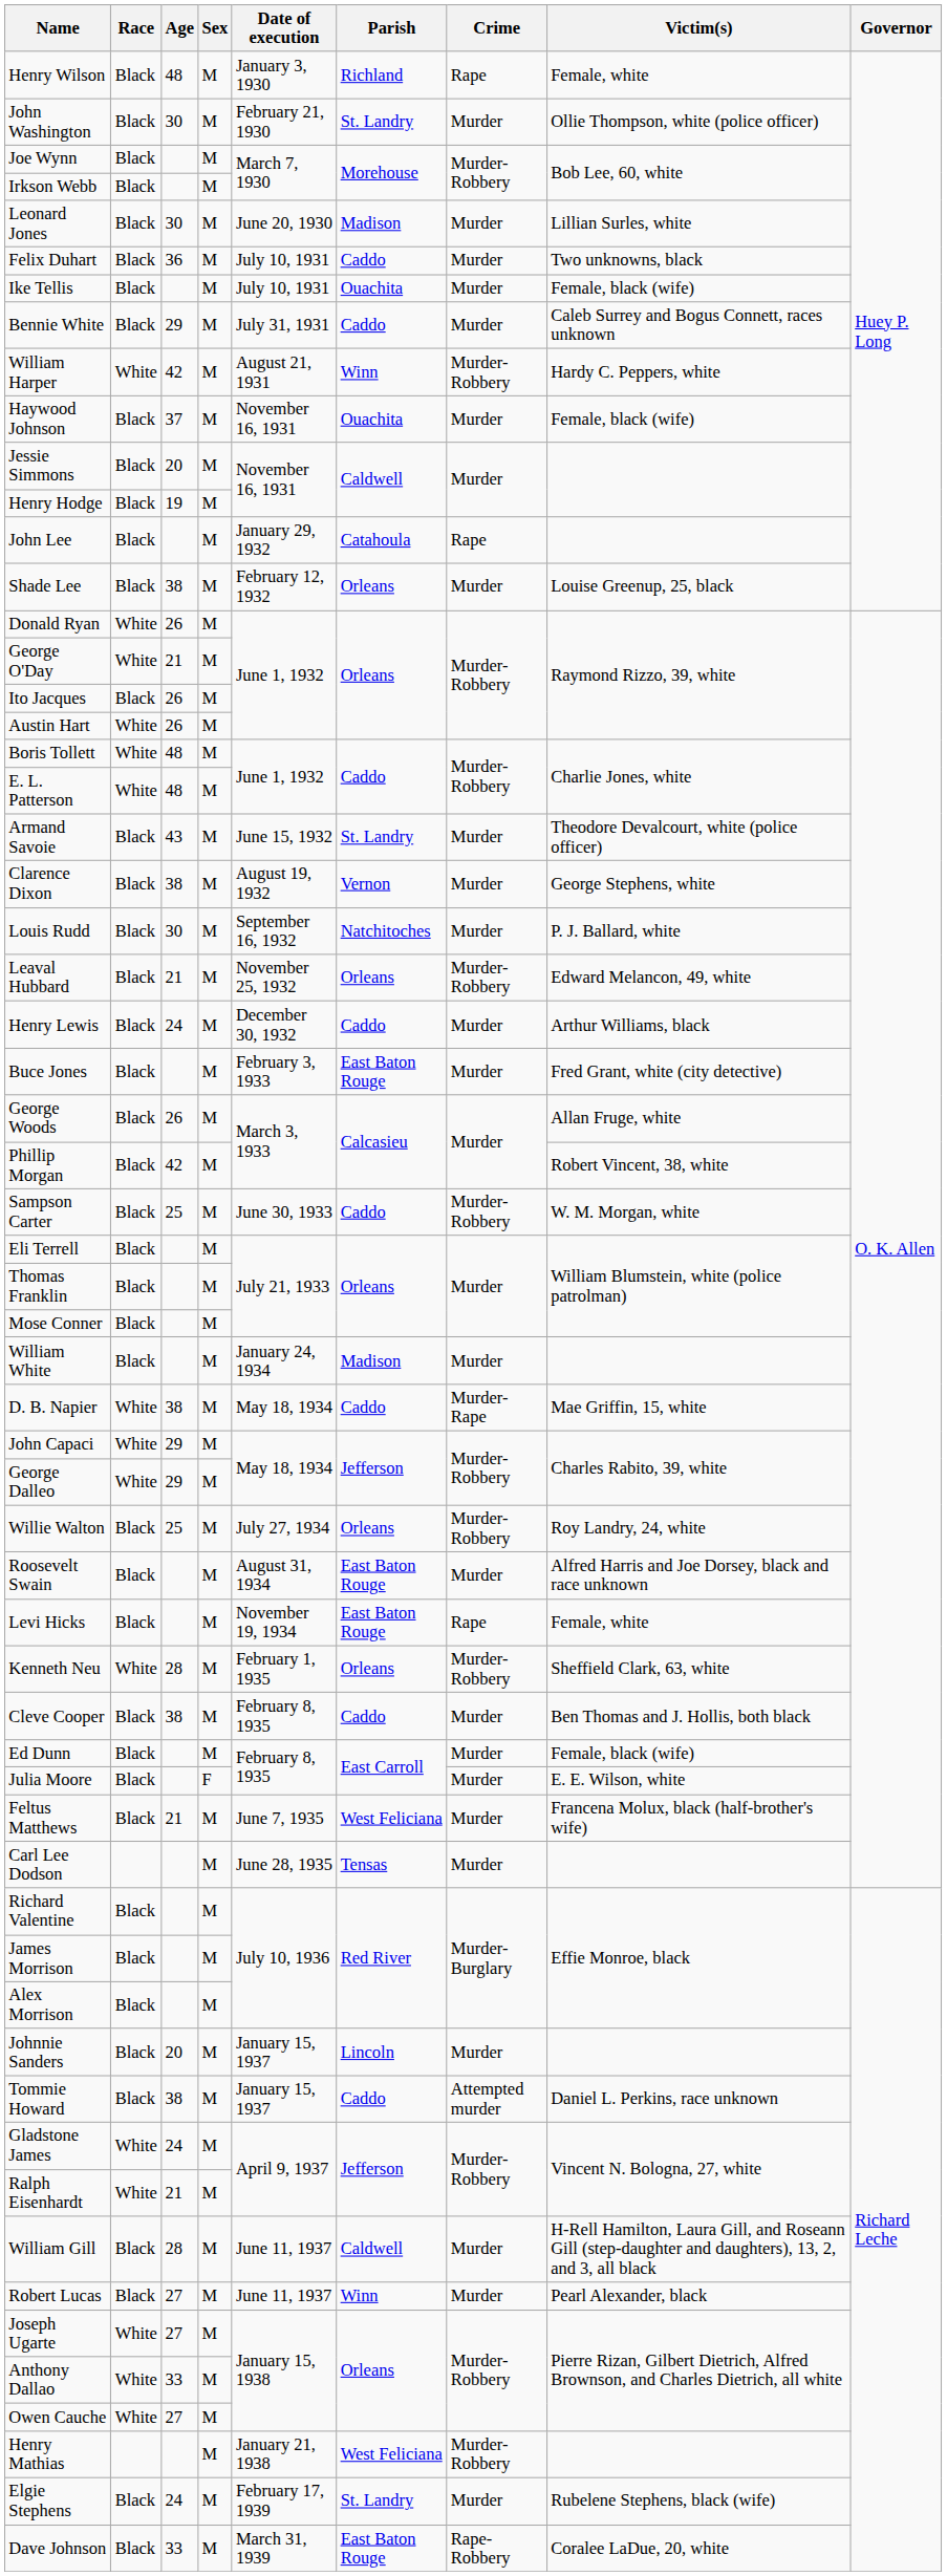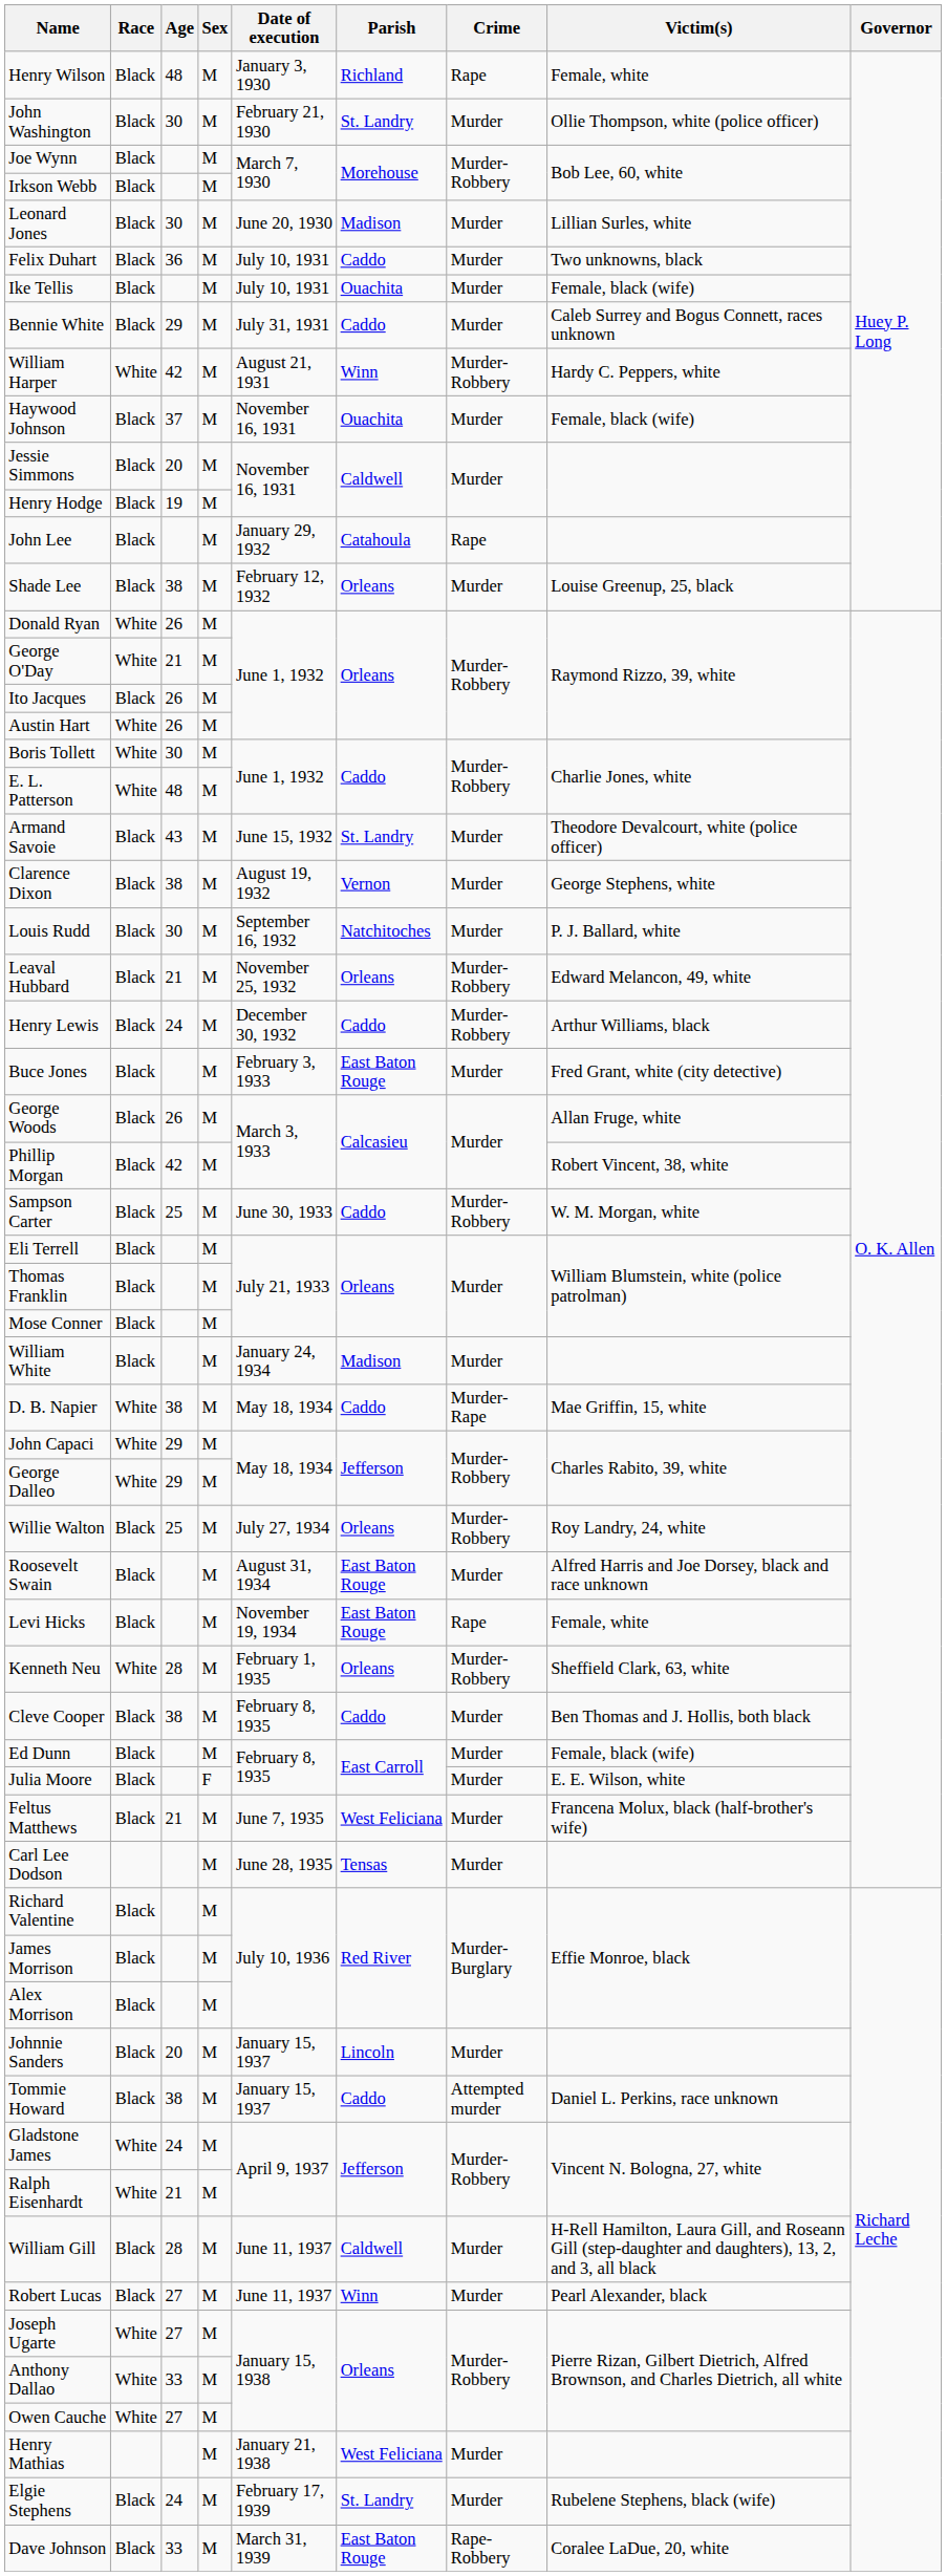 <table class="wikitable sortable">
 <tr>
 <th>Name</th>
 <th>Race</th>
 <th>Age</th>
 <th>Sex</th>
 <th>Date of execution</th>
 <th>Parish</th>
 <th>Crime</th>
 <th>Victim(s)</th>
 <th>Governor</th>
 </tr>
 <tr>
 <td>Henry Wilson</td>
 <td>Black</td>
 <td>48</td>
 <td>M</td>
 <td>January 3, 1930</td>
 <td><a href='#'>Richland</a></td>
 <td>Rape</td>
 <td>Female, white</td>
 <td rowspan="14"><a href='#'>Huey P. Long</a></td>
 </tr>
 <tr>
 <td>John Washington</td>
 <td>Black</td>
 <td>30</td>
 <td>M</td>
 <td>February 21, 1930</td>
 <td><a href='#'>St. Landry</a></td>
 <td>Murder</td>
 <td>Ollie Thompson, white (police officer)</td>
 </tr>
 <tr>
 <td>Joe Wynn</td>
 <td>Black</td>
 <td></td>
 <td>M</td>
 <td rowspan="2">March 7, 1930</td>
 <td rowspan="2"><a href='#'>Morehouse</a></td>
 <td rowspan="2">Murder-Robbery</td>
 <td rowspan="2">Bob Lee, 60, white</td>
 </tr>
 <tr>
 <td>Irkson Webb</td>
 <td>Black</td>
 <td></td>
 <td>M</td>
 </tr>
 <tr>
 <td>Leonard Jones</td>
 <td>Black</td>
 <td>30</td>
 <td>M</td>
 <td>June 20, 1930</td>
 <td><a href='#'>Madison</a></td>
 <td>Murder</td>
 <td>Lillian Surles, white</td>
 </tr>
 <tr>
 <td>Felix Duhart</td>
 <td>Black</td>
 <td>36</td>
 <td>M</td>
 <td>July 10, 1931</td>
 <td><a href='#'>Caddo</a></td>
 <td>Murder</td>
 <td>Two unknowns, black</td>
 </tr>
 <tr>
 <td>Ike Tellis</td>
 <td>Black</td>
 <td></td>
 <td>M</td>
 <td>July 10, 1931</td>
 <td><a href='#'>Ouachita</a></td>
 <td>Murder</td>
 <td>Female, black (wife)</td>
 </tr>
 <tr>
 <td>Bennie White</td>
 <td>Black</td>
 <td>29</td>
 <td>M</td>
 <td>July 31, 1931</td>
 <td><a href='#'>Caddo</a></td>
 <td>Murder</td>
 <td>Caleb Surrey and Bogus Connett, races unknown</td>
 </tr>
 <tr>
 <td>William Harper</td>
 <td>White</td>
 <td>42</td>
 <td>M</td>
 <td>August 21, 1931</td>
 <td><a href='#'>Winn</a></td>
 <td>Murder-Robbery</td>
 <td>Hardy C. Peppers, white</td>
 </tr>
 <tr>
 <td>Haywood Johnson</td>
 <td>Black</td>
 <td>37</td>
 <td>M</td>
 <td>November 16, 1931</td>
 <td><a href='#'>Ouachita</a></td>
 <td>Murder</td>
 <td>Female, black (wife)</td>
 </tr>
 <tr>
 <td>Jessie Simmons</td>
 <td>Black</td>
 <td>20</td>
 <td>M</td>
 <td rowspan="2">November 16, 1931</td>
 <td rowspan="2"><a href='#'>Caldwell</a></td>
 <td rowspan="2">Murder</td>
 <td rowspan="2"></td>
 </tr>
 <tr>
 <td>Henry Hodge</td>
 <td>Black</td>
 <td>19</td>
 <td>M</td>
 </tr>
 <tr>
 <td>John Lee</td>
 <td>Black</td>
 <td></td>
 <td>M</td>
 <td>January 29, 1932</td>
 <td><a href='#'>Catahoula</a></td>
 <td>Rape</td>
 <td></td>
 </tr>
 <tr>
 <td>Shade Lee</td>
 <td>Black</td>
 <td>38</td>
 <td>M</td>
 <td>February 12, 1932</td>
 <td><a href='#'>Orleans</a></td>
 <td>Murder</td>
 <td>Louise Greenup, 25, black</td>
 </tr>
 <tr>
 <td>Donald Ryan</td>
 <td>White</td>
 <td>26</td>
 <td>M</td>
 <td rowspan="4">June 1, 1932</td>
 <td rowspan="4"><a href='#'>Orleans</a></td>
 <td rowspan="4">Murder-Robbery</td>
 <td rowspan="4">Raymond Rizzo, 39, white</td>
 <td rowspan="31"><a href='#'>O. K. Allen</a></td>
 </tr>
 <tr>
 <td>George O'Day</td>
 <td>White</td>
 <td>21</td>
 <td>M</td>
 </tr>
 <tr>
 <td>Ito Jacques</td>
 <td>Black</td>
 <td>26</td>
 <td>M</td>
 </tr>
 <tr>
 <td>Austin Hart</td>
 <td>White</td>
 <td>26</td>
 <td>M</td>
 </tr>
 <tr>
 <td>Boris Tollett</td>
 <td>White</td>
-<td>48</td>
+<td>30</td>
 <td>M</td>
 <td rowspan="2">June 1, 1932</td>
 <td rowspan="2"><a href='#'>Caddo</a></td>
 <td rowspan="2">Murder-Robbery</td>
 <td rowspan="2">Charlie Jones, white</td>
 </tr>
 <tr>
 <td>E. L. Patterson</td>
 <td>White</td>
 <td>48</td>
 <td>M</td>
 </tr>
 <tr>
 <td>Armand Savoie</td>
 <td>Black</td>
 <td>43</td>
 <td>M</td>
 <td>June 15, 1932</td>
 <td><a href='#'>St. Landry</a></td>
 <td>Murder</td>
 <td>Theodore Devalcourt, white (police officer)</td>
 </tr>
 <tr>
 <td>Clarence Dixon</td>
 <td>Black</td>
 <td>38</td>
 <td>M</td>
 <td>August 19, 1932</td>
 <td><a href='#'>Vernon</a></td>
 <td>Murder</td>
 <td>George Stephens, white</td>
 </tr>
 <tr>
 <td>Louis Rudd</td>
 <td>Black</td>
 <td>30</td>
 <td>M</td>
 <td>September 16, 1932</td>
 <td><a href='#'>Natchitoches</a></td>
 <td>Murder</td>
 <td>P. J. Ballard, white</td>
 </tr>
 <tr>
 <td>Leaval Hubbard</td>
 <td>Black</td>
 <td>21</td>
 <td>M</td>
 <td>November 25, 1932</td>
 <td><a href='#'>Orleans</a></td>
 <td>Murder-Robbery</td>
 <td>Edward Melancon, 49, white</td>
 </tr>
 <tr>
 <td>Henry Lewis</td>
 <td>Black</td>
 <td>24</td>
 <td>M</td>
 <td>December 30, 1932</td>
 <td><a href='#'>Caddo</a></td>
-<td>Murder</td>
+<td>Murder-Robbery</td>
 <td>Arthur Williams, black</td>
 </tr>
 <tr>
 <td>Buce Jones</td>
 <td>Black</td>
 <td></td>
 <td>M</td>
 <td>February 3, 1933</td>
 <td><a href='#'>East Baton Rouge</a></td>
 <td>Murder</td>
 <td>Fred Grant, white (city detective)</td>
 </tr>
 <tr>
 <td>George Woods</td>
 <td>Black</td>
 <td>26</td>
 <td>M</td>
 <td rowspan="2">March 3, 1933</td>
 <td rowspan="2"><a href='#'>Calcasieu</a></td>
 <td rowspan="2">Murder</td>
 <td>Allan Fruge, white</td>
 </tr>
 <tr>
 <td>Phillip Morgan</td>
 <td>Black</td>
 <td>42</td>
 <td>M</td>
 <td>Robert Vincent, 38, white</td>
 </tr>
 <tr>
 <td>Sampson Carter</td>
 <td>Black</td>
 <td>25</td>
 <td>M</td>
 <td>June 30, 1933</td>
 <td><a href='#'>Caddo</a></td>
 <td>Murder-Robbery</td>
 <td>W. M. Morgan, white</td>
 </tr>
 <tr>
 <td>Eli Terrell</td>
 <td>Black</td>
 <td></td>
 <td>M</td>
 <td rowspan="3">July 21, 1933</td>
 <td rowspan="3"><a href='#'>Orleans</a></td>
 <td rowspan="3">Murder</td>
 <td rowspan="3">William Blumstein, white (police patrolman)</td>
 </tr>
 <tr>
 <td>Thomas Franklin</td>
 <td>Black</td>
 <td></td>
 <td>M</td>
 </tr>
 <tr>
 <td>Mose Conner</td>
 <td>Black</td>
 <td></td>
 <td>M</td>
 </tr>
 <tr>
 <td>William White</td>
 <td>Black</td>
 <td></td>
 <td>M</td>
 <td>January 24, 1934</td>
 <td><a href='#'>Madison</a></td>
 <td>Murder</td>
 <td></td>
 </tr>
 <tr>
 <td>D. B. Napier</td>
 <td>White</td>
 <td>38</td>
 <td>M</td>
 <td>May 18, 1934</td>
 <td><a href='#'>Caddo</a></td>
 <td>Murder-Rape</td>
 <td>Mae Griffin, 15, white</td>
 </tr>
 <tr>
 <td>John Capaci</td>
 <td>White</td>
 <td>29</td>
 <td>M</td>
 <td rowspan="2">May 18, 1934</td>
 <td rowspan="2"><a href='#'>Jefferson</a></td>
 <td rowspan="2">Murder-Robbery</td>
 <td rowspan="2">Charles Rabito, 39, white</td>
 </tr>
 <tr>
 <td>George Dalleo</td>
 <td>White</td>
 <td>29</td>
 <td>M</td>
 </tr>
 <tr>
 <td>Willie Walton</td>
 <td>Black</td>
 <td>25</td>
 <td>M</td>
 <td>July 27, 1934</td>
 <td><a href='#'>Orleans</a></td>
 <td>Murder-Robbery</td>
 <td>Roy Landry, 24, white</td>
 </tr>
 <tr>
 <td>Roosevelt Swain</td>
 <td>Black</td>
 <td></td>
 <td>M</td>
 <td>August 31, 1934</td>
 <td><a href='#'>East Baton Rouge</a></td>
 <td>Murder</td>
 <td>Alfred Harris and Joe Dorsey, black and race unknown</td>
 </tr>
 <tr>
 <td>Levi Hicks</td>
 <td>Black</td>
 <td></td>
 <td>M</td>
 <td>November 19, 1934</td>
 <td><a href='#'>East Baton Rouge</a></td>
 <td>Rape</td>
 <td>Female, white</td>
 </tr>
 <tr>
 <td>Kenneth Neu</td>
 <td>White</td>
 <td>28</td>
 <td>M</td>
 <td>February 1, 1935</td>
 <td><a href='#'>Orleans</a></td>
 <td>Murder-Robbery</td>
 <td>Sheffield Clark, 63, white</td>
 </tr>
 <tr>
 <td>Cleve Cooper</td>
 <td>Black</td>
 <td>38</td>
 <td>M</td>
 <td>February 8, 1935</td>
 <td><a href='#'>Caddo</a></td>
 <td>Murder</td>
 <td>Ben Thomas and J. Hollis, both black</td>
 </tr>
 <tr>
 <td>Ed Dunn</td>
 <td>Black</td>
 <td></td>
 <td>M</td>
 <td rowspan="2">February 8, 1935</td>
 <td rowspan="2"><a href='#'>East Carroll</a></td>
 <td>Murder</td>
 <td>Female, black (wife)</td>
 </tr>
 <tr>
 <td>Julia Moore</td>
 <td>Black</td>
 <td></td>
 <td>F</td>
 <td>Murder</td>
 <td>E. E. Wilson, white</td>
 </tr>
 <tr>
 <td>Feltus Matthews</td>
 <td>Black</td>
 <td>21</td>
 <td>M</td>
 <td>June 7, 1935</td>
 <td><a href='#'>West Feliciana</a></td>
 <td>Murder</td>
 <td>Francena Molux, black (half-brother's wife)</td>
 </tr>
 <tr>
 <td>Carl Lee Dodson</td>
 <td></td>
 <td></td>
 <td>M</td>
 <td>June 28, 1935</td>
 <td><a href='#'>Tensas</a></td>
 <td>Murder</td>
 <td></td>
 </tr>
 <tr>
 <td>Richard Valentine</td>
 <td>Black</td>
 <td></td>
 <td>M</td>
 <td rowspan="3">July 10, 1936</td>
 <td rowspan="3"><a href='#'>Red River</a></td>
 <td rowspan="3">Murder-Burglary</td>
 <td rowspan="3">Effie Monroe, black</td>
 <td rowspan="15"><a href='#'>Richard Leche</a></td>
 </tr>
 <tr>
 <td>James Morrison</td>
 <td>Black</td>
 <td></td>
 <td>M</td>
 </tr>
 <tr>
 <td>Alex Morrison</td>
 <td>Black</td>
 <td></td>
 <td>M</td>
 </tr>
 <tr>
 <td>Johnnie Sanders</td>
 <td>Black</td>
 <td>20</td>
 <td>M</td>
 <td>January 15, 1937</td>
 <td><a href='#'>Lincoln</a></td>
 <td>Murder</td>
 <td></td>
 </tr>
 <tr>
 <td>Tommie Howard</td>
 <td>Black</td>
 <td>38</td>
 <td>M</td>
 <td>January 15, 1937</td>
 <td><a href='#'>Caddo</a></td>
 <td>Attempted murder</td>
 <td>Daniel L. Perkins, race unknown</td>
 </tr>
 <tr>
 <td>Gladstone James</td>
 <td>White</td>
 <td>24</td>
 <td>M</td>
 <td rowspan="2">April 9, 1937</td>
 <td rowspan="2"><a href='#'>Jefferson</a></td>
 <td rowspan="2">Murder-Robbery</td>
 <td rowspan="2">Vincent N. Bologna, 27, white</td>
 </tr>
 <tr>
 <td>Ralph Eisenhardt</td>
 <td>White</td>
 <td>21</td>
 <td>M</td>
 </tr>
 <tr>
 <td>William Gill</td>
 <td>Black</td>
 <td>28</td>
 <td>M</td>
 <td>June 11, 1937</td>
 <td><a href='#'>Caldwell</a></td>
 <td>Murder</td>
 <td>H-Rell Hamilton, Laura Gill, and Roseann Gill (step-daughter and daughters), 13, 2, and 3, all black</td>
 </tr>
 <tr>
 <td>Robert Lucas</td>
 <td>Black</td>
 <td>27</td>
 <td>M</td>
 <td>June 11, 1937</td>
 <td><a href='#'>Winn</a></td>
 <td>Murder</td>
 <td>Pearl Alexander, black</td>
 </tr>
 <tr>
 <td>Joseph Ugarte</td>
 <td>White</td>
 <td>27</td>
 <td>M</td>
 <td rowspan="3">January 15, 1938</td>
 <td rowspan="3"><a href='#'>Orleans</a></td>
 <td rowspan="3">Murder-Robbery</td>
 <td rowspan="3">Pierre Rizan, Gilbert Dietrich, Alfred Brownson, and Charles Dietrich, all white</td>
 </tr>
 <tr>
 <td>Anthony Dallao</td>
 <td>White</td>
 <td>33</td>
 <td>M</td>
 </tr>
 <tr>
 <td>Owen Cauche</td>
 <td>White</td>
 <td>27</td>
 <td>M</td>
 </tr>
 <tr>
 <td>Henry Mathias</td>
 <td></td>
 <td></td>
 <td>M</td>
 <td>January 21, 1938</td>
 <td><a href='#'>West Feliciana</a></td>
-<td>Murder-Robbery</td>
+<td>Murder</td>
 <td></td>
 </tr>
 <tr>
 <td>Elgie Stephens</td>
 <td>Black</td>
 <td>24</td>
 <td>M</td>
 <td>February 17, 1939</td>
 <td><a href='#'>St. Landry</a></td>
 <td>Murder</td>
 <td>Rubelene Stephens, black (wife)</td>
 </tr>
 <tr>
 <td>Dave Johnson</td>
 <td>Black</td>
 <td>33</td>
 <td>M</td>
 <td>March 31, 1939</td>
 <td><a href='#'>East Baton Rouge</a></td>
 <td>Rape-Robbery</td>
 <td>Coralee LaDue, 20, white</td>
 </tr>
 </table>
